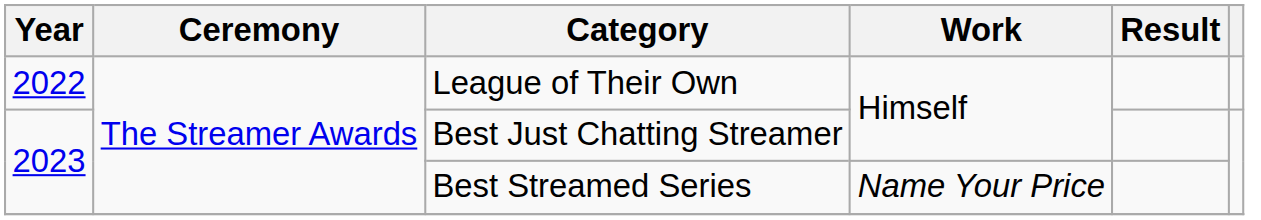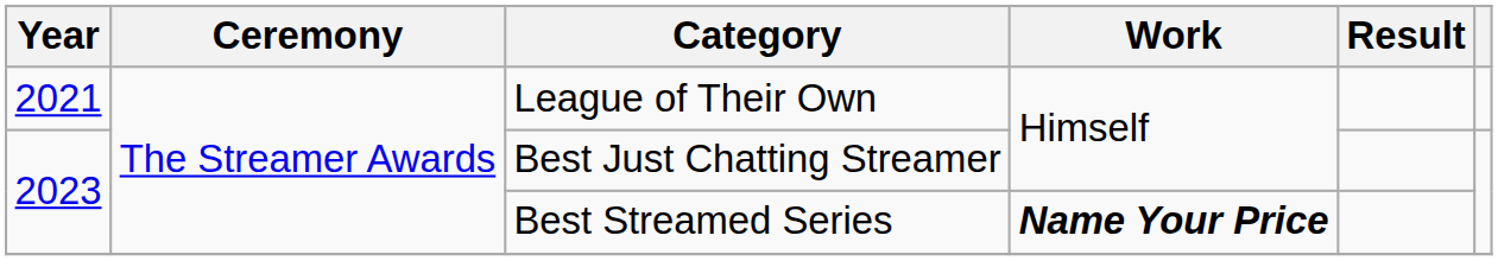 <table class="wikitable">
 <tr>
 <th>Year</th>
 <th>Ceremony</th>
 <th>Category</th>
 <th>Work</th>
 <th>Result</th>
 <th></th>
 </tr>
 <tr>
-<td><a href='#'>2022</a></td>
+<td><a href='#'>2021</a></td>
 <td rowspan="3"><a href='#'>The Streamer Awards</a></td>
 <td>League of Their Own</td>
 <td rowspan="2">Himself</td>
 <td></td>
 <td align="center"></td>
 </tr>
 <tr>
 <td rowspan="2"><a href='#'>2023</a></td>
 <td>Best Just Chatting Streamer</td>
 <td></td>
 <td rowspan="2" align="center"></td>
 </tr>
 <tr>
 <td>Best Streamed Series</td>
-<td><em>Name Your Price</em></td>
+<td><strong><em>Name Your Price</em></strong></td>
 <td></td>
 </tr>
 <tr>
 </tr>
 </table>
